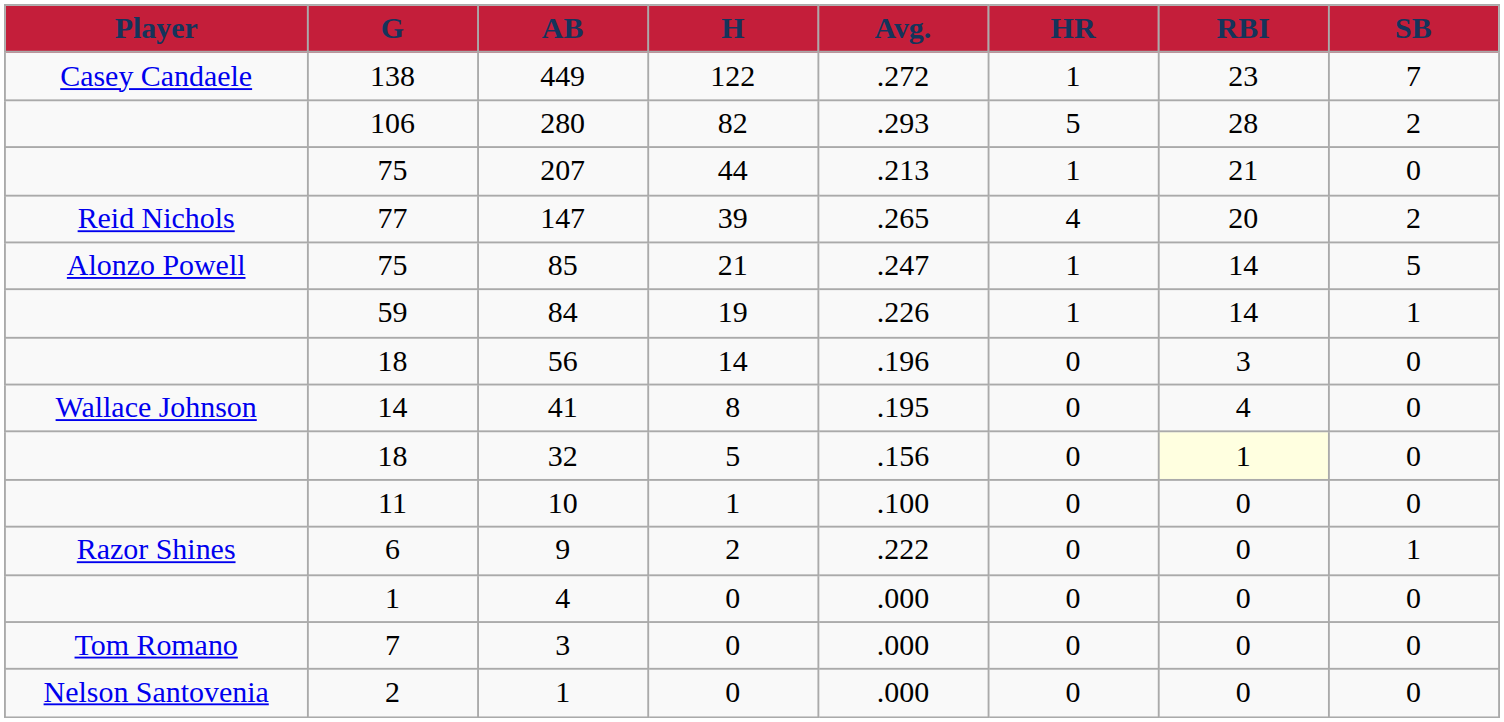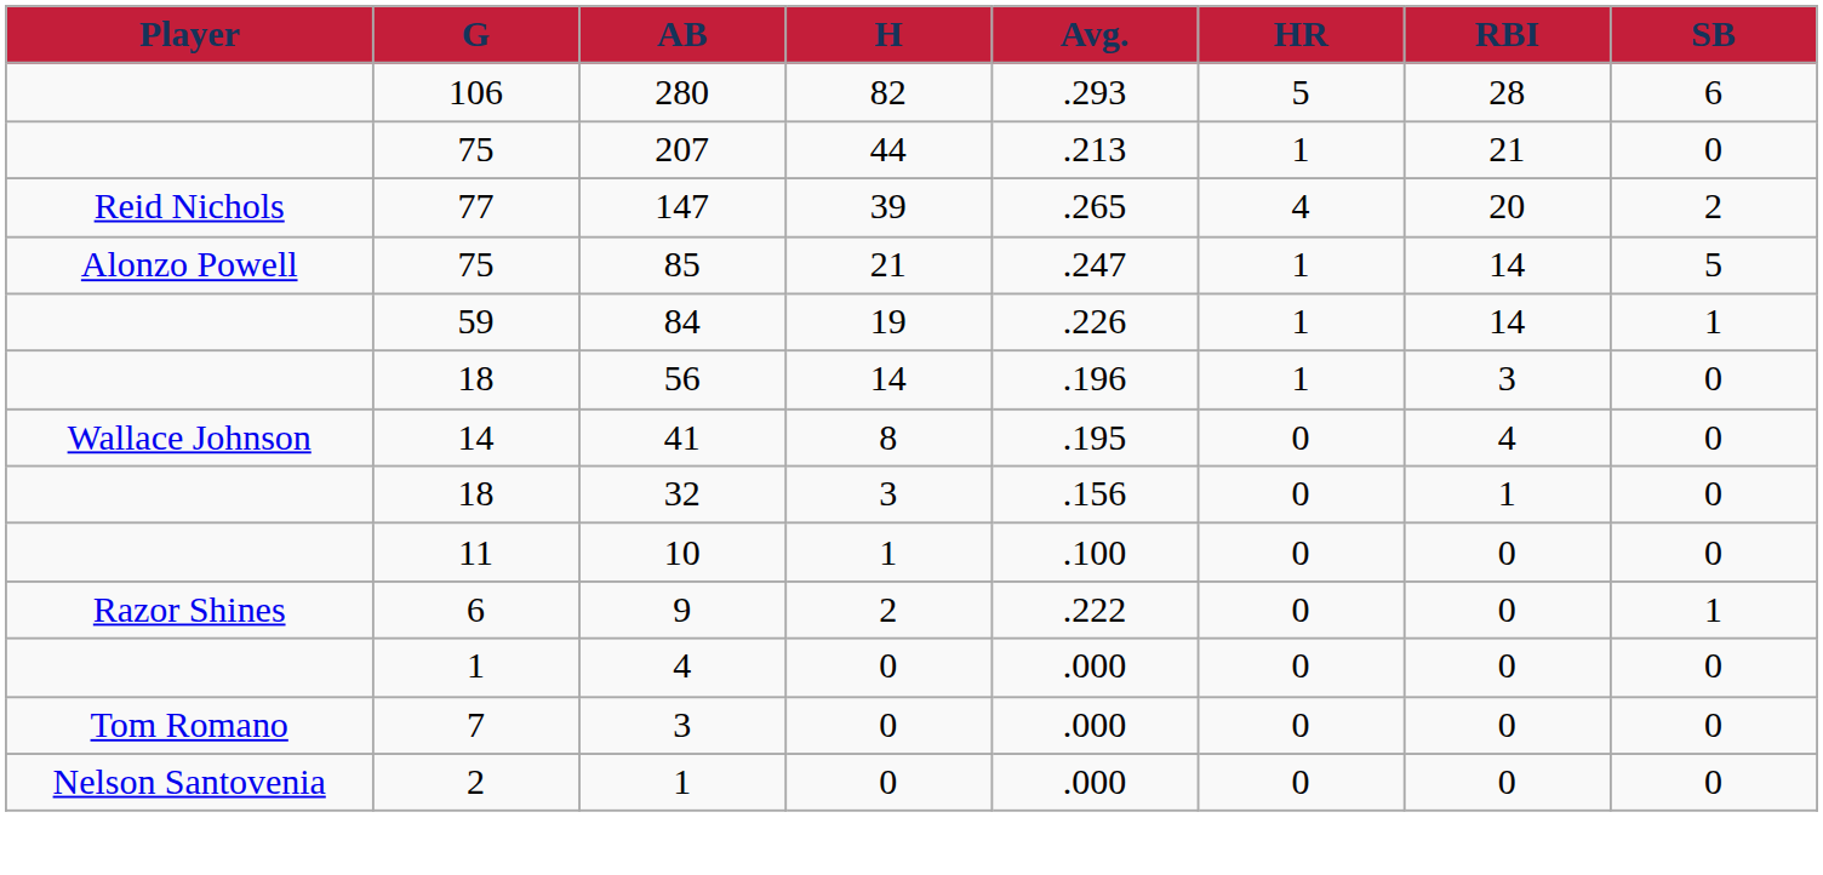 <table class="wikitable sortable">
 <tr>
 <th style="background:#C41E3A;color:#14345B;" width="16%">Player</th>
 <th style="background:#C41E3A;color:#14345B;" width="9%">G</th>
 <th style="background:#C41E3A;color:#14345B;" width="9%">AB</th>
 <th style="background:#C41E3A;color:#14345B;" width="9%">H</th>
 <th style="background:#C41E3A;color:#14345B;" width="9%">Avg.</th>
 <th style="background:#C41E3A;color:#14345B;" width="9%">HR</th>
 <th style="background:#C41E3A;color:#14345B;" width="9%">RBI</th>
 <th style="background:#C41E3A;color:#14345B;" width="9%">SB</th>
 </tr>
-<tr align="center">
-<td><a href='#'>Casey Candaele</a></td>
-<td>138</td>
-<td>449</td>
-<td>122</td>
-<td>.272</td>
-<td>1</td>
-<td>23</td>
-<td>7</td>
-</tr>
 <tr align=center>
 <td></td>
 <td>106</td>
 <td>280</td>
 <td>82</td>
 <td>.293</td>
 <td>5</td>
 <td>28</td>
-<td>2</td>
+<td>6</td>
 </tr>
 <tr align="center">
 <td></td>
 <td>75</td>
 <td>207</td>
 <td>44</td>
 <td>.213</td>
 <td>1</td>
 <td>21</td>
 <td>0</td>
 </tr>
 <tr align="center">
 <td><a href='#'>Reid Nichols</a></td>
 <td>77</td>
 <td>147</td>
 <td>39</td>
 <td>.265</td>
 <td>4</td>
 <td>20</td>
 <td>2</td>
 </tr>
 <tr align=center>
 <td><a href='#'>Alonzo Powell</a></td>
 <td>75</td>
 <td>85</td>
 <td>21</td>
 <td>.247</td>
 <td>1</td>
 <td>14</td>
 <td>5</td>
 </tr>
 <tr align=center>
 <td></td>
 <td>59</td>
 <td>84</td>
 <td>19</td>
 <td>.226</td>
 <td>1</td>
 <td>14</td>
 <td>1</td>
 </tr>
 <tr align="center">
 <td></td>
 <td>18</td>
 <td>56</td>
 <td>14</td>
 <td>.196</td>
-<td>0</td>
+<td>1</td>
 <td>3</td>
 <td>0</td>
 </tr>
 <tr align="center">
 <td><a href='#'>Wallace Johnson</a></td>
 <td>14</td>
 <td>41</td>
 <td>8</td>
 <td>.195</td>
 <td>0</td>
 <td>4</td>
 <td>0</td>
 </tr>
 <tr align=center>
 <td></td>
 <td>18</td>
 <td>32</td>
-<td>5</td>
+<td>3</td>
 <td>.156</td>
 <td>0</td>
-<td style="background: lightyellow;">1</td>
+<td>1</td>
 <td>0</td>
 </tr>
 <tr align="center">
 <td></td>
 <td>11</td>
 <td>10</td>
 <td>1</td>
 <td>.100</td>
 <td>0</td>
 <td>0</td>
 <td>0</td>
 </tr>
 <tr align="center">
 <td><a href='#'>Razor Shines</a></td>
 <td>6</td>
 <td>9</td>
 <td>2</td>
 <td>.222</td>
 <td>0</td>
 <td>0</td>
 <td>1</td>
 </tr>
 <tr align=center>
 <td></td>
 <td>1</td>
 <td>4</td>
 <td>0</td>
 <td>.000</td>
 <td>0</td>
 <td>0</td>
 <td>0</td>
 </tr>
 <tr align=center>
 <td><a href='#'>Tom Romano</a></td>
 <td>7</td>
 <td>3</td>
 <td>0</td>
 <td>.000</td>
 <td>0</td>
 <td>0</td>
 <td>0</td>
 </tr>
 <tr align=center>
 <td><a href='#'>Nelson Santovenia</a></td>
 <td>2</td>
 <td>1</td>
 <td>0</td>
 <td>.000</td>
 <td>0</td>
 <td>0</td>
 <td>0</td>
 </tr>
 </table>
